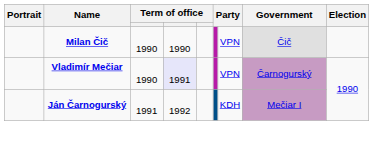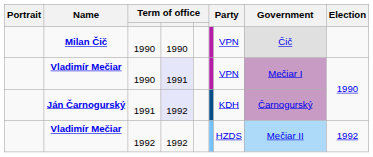 <table class="wikitable" style="line-height:1.4em; text-align:center; border:1px #aaf solid">
 <tr>
 <th rowspan="2" width="65">Portrait</th>
 <th rowspan="2" width="250">Name<br></th>
 <th colspan="3">Term of office</th>
 <th colspan="2" rowspan="2" width="90">Party</th>
 <th rowspan="2" width="250">Government<br></th>
 <th rowspan="2" width="65">Election</th>
 </tr>
 <tr>
 <th width="85"></th>
 <th width="85"></th>
 <th width="85"></th>
 </tr>
 <tr>
 <td></td>
 <td><strong><a href='#'>Milan Čič</a></strong><br></td>
 <td class="nowrap"><br>1990</td>
 <td class="nowrap"><br>1990</td>
 <td rowspan="1" style="font-size:95%;"></td>
 <td rowspan="1" style="background:#B719A8;"></td>
 <td rowspan="1"><a href='#'>VPN</a></td>
 <td rowspan="1" style="background:#e0e0e0;"><a href='#'>Čič</a><br></td>
 <td></td>
 </tr>
 <tr>
 <td></td>
 <td><strong><a href='#'>Vladimír Mečiar</a></strong><br><br></td>
 <td class="nowrap"><br>1990</td>
 <td class="nowrap" style="background: lavender;"><br>1991</td>
 <td rowspan="1" style="font-size:95%;"></td>
 <td rowspan="1" style="background:#B719A8;"></td>
 <td rowspan="1"><a href='#'>VPN</a></td>
-<td rowspan="1" style="background:#c79bc3;"><a href='#'>Čarnogurský</a><br></td>
+<td rowspan="1" style="background:#c79bc3;"><a href='#'>Mečiar I</a><br></td>
 <td rowspan="2"><a href='#'>1990</a></td>
 </tr>
 <tr>
 <td></td>
 <td><strong><a href='#'>Ján Čarnogurský</a></strong><br></td>
 <td class="nowrap"><br>1991</td>
-<td class="nowrap"><br>1992</td>
+<td class="nowrap" style="background: lavender;"><br>1992</td>
 <td></td>
 <td rowspan="1" style="background:#004f88;"></td>
 <td><a href='#'>KDH</a></td>
-<td rowspan="1" style="background:#c79bc3;"><a href='#'>Mečiar I</a><br></td>
+<td rowspan="1" style="background:#c79bc3;"><a href='#'>Čarnogurský</a><br></td>
+</tr>
+<tr>
+<td></td>
+<td><strong><a href='#'>Vladimír Mečiar</a></strong><br><br></td>
+<td class="nowrap"><br>1992</td>
+<td class="nowrap"><br>1992</td>
+<td></td>
+<td style="background:#73C2FB;"></td>
+<td><a href='#'>HZDS</a></td>
+<td style="background:#aedaf9;"><a href='#'>Mečiar II</a><br></td>
+<td><a href='#'>1992</a></td>
 </tr>
 </table>
